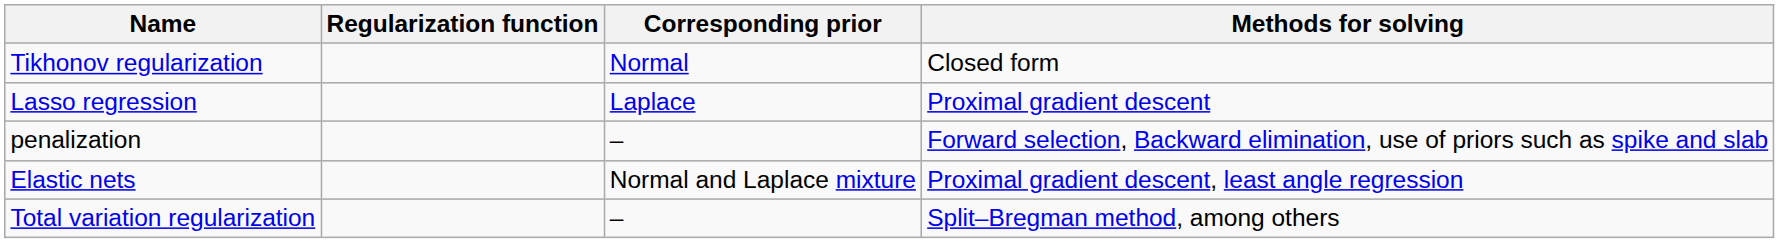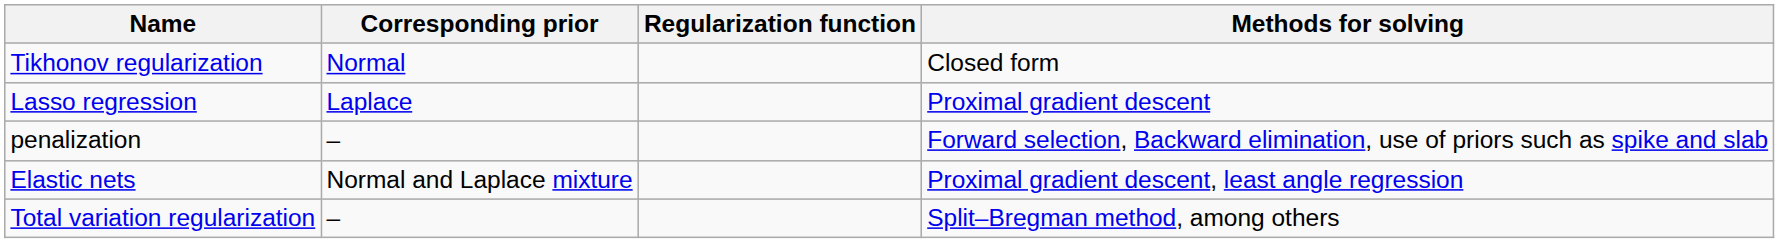 <table class="wikitable sortable">
 <tr>
 <th>Name</th>
+<th>Corresponding prior</th>
 <th>Regularization function</th>
-<th>Corresponding prior</th>
 <th>Methods for solving</th>
 </tr>
 <tr>
 <td><a href='#'>Tikhonov regularization</a></td>
+<td><a href='#'>Normal</a></td>
 <td></td>
-<td><a href='#'>Normal</a></td>
 <td>Closed form</td>
 </tr>
 <tr>
 <td><a href='#'>Lasso regression</a></td>
+<td><a href='#'>Laplace</a></td>
 <td></td>
-<td><a href='#'>Laplace</a></td>
 <td><a href='#'>Proximal gradient descent</a></td>
 </tr>
 <tr>
 <td> penalization</td>
+<td>–</td>
 <td></td>
-<td>–</td>
 <td><a href='#'>Forward selection</a>, <a href='#'>Backward elimination</a>, use of priors such as <a href='#'>spike and slab</a></td>
 </tr>
 <tr>
 <td><a href='#'>Elastic nets</a></td>
+<td>Normal and Laplace <a href='#'>mixture</a></td>
 <td></td>
-<td>Normal and Laplace <a href='#'>mixture</a></td>
 <td><a href='#'>Proximal gradient descent</a>, <a href='#'>least angle regression</a></td>
 </tr>
 <tr>
 <td><a href='#'>Total variation regularization</a></td>
+<td>–</td>
 <td></td>
-<td>–</td>
 <td><a href='#'>Split–Bregman method</a>, among others</td>
 </tr>
 </table>
